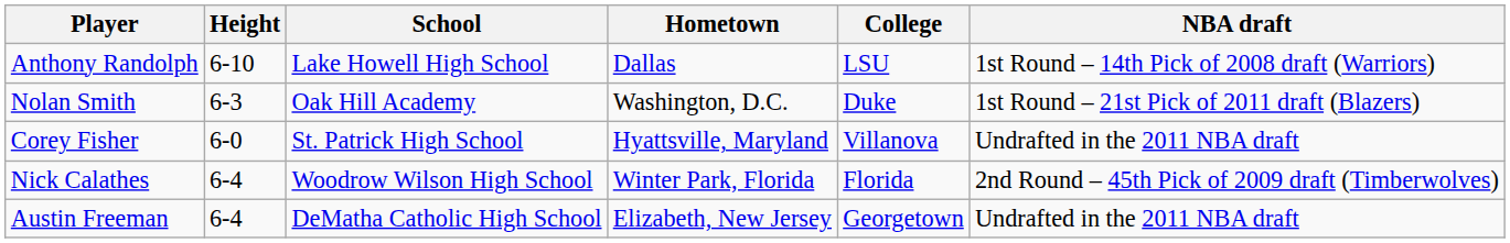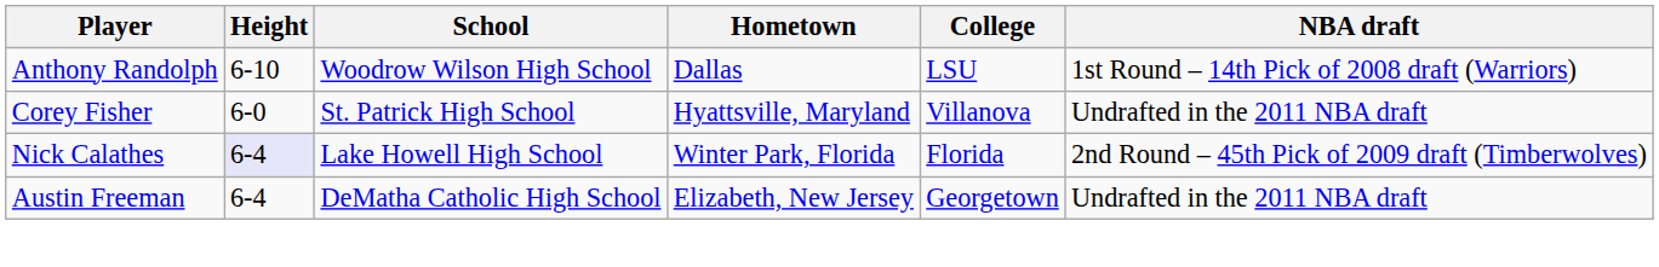 <table class="wikitable">
 <tr>
 <th>Player</th>
 <th>Height</th>
 <th>School</th>
 <th>Hometown</th>
 <th>College</th>
 <th>NBA draft</th>
 </tr>
 <tr>
 <td><a href='#'>Anthony Randolph</a></td>
 <td>6-10</td>
-<td><a href='#'>Lake Howell High School</a></td>
+<td><a href='#'>Woodrow Wilson High School</a></td>
 <td><a href='#'>Dallas</a></td>
 <td><a href='#'>LSU</a></td>
 <td>1st Round – <a href='#'>14th Pick of 2008 draft</a> (<a href='#'>Warriors</a>)</td>
-</tr>
-<tr>
-<td><a href='#'>Nolan Smith</a></td>
-<td>6-3</td>
-<td><a href='#'>Oak Hill Academy</a></td>
-<td>Washington, D.C.</td>
-<td><a href='#'>Duke</a></td>
-<td>1st Round – <a href='#'>21st Pick of 2011 draft</a> (<a href='#'>Blazers</a>)</td>
 </tr>
 <tr>
 <td><a href='#'>Corey Fisher</a></td>
 <td>6-0</td>
 <td><a href='#'>St. Patrick High School</a></td>
 <td><a href='#'>Hyattsville, Maryland</a></td>
 <td><a href='#'>Villanova</a></td>
 <td>Undrafted in the <a href='#'>2011 NBA draft</a></td>
 </tr>
 <tr>
 <td><a href='#'>Nick Calathes</a></td>
-<td>6-4</td>
-<td><a href='#'>Woodrow Wilson High School</a></td>
+<td style="background: lavender;">6-4</td>
+<td><a href='#'>Lake Howell High School</a></td>
 <td><a href='#'>Winter Park, Florida</a></td>
 <td><a href='#'>Florida</a></td>
 <td>2nd Round – <a href='#'>45th Pick of 2009 draft</a> (<a href='#'>Timberwolves</a>)</td>
 </tr>
 <tr>
 <td><a href='#'>Austin Freeman</a></td>
 <td>6-4</td>
 <td><a href='#'>DeMatha Catholic High School</a></td>
 <td><a href='#'>Elizabeth, New Jersey</a></td>
 <td><a href='#'>Georgetown</a></td>
 <td>Undrafted in the <a href='#'>2011 NBA draft</a></td>
 </tr>
 </table>
